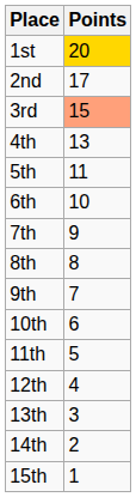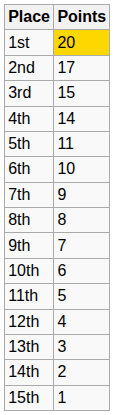 <table class="wikitable">
 <tr>
 <th>Place</th>
 <th>Points</th>
 </tr>
 <tr>
 <td>1st</td>
 <td style="background: gold;">20</td>
 </tr>
 <tr>
 <td>2nd</td>
 <td>17</td>
 </tr>
 <tr>
 <td>3rd</td>
-<td style="background: lightsalmon;">15</td>
+<td>15</td>
 </tr>
 <tr>
 <td>4th</td>
-<td>13</td>
+<td>14</td>
 </tr>
 <tr>
 <td>5th</td>
 <td>11</td>
 </tr>
 <tr>
 <td>6th</td>
 <td>10</td>
 </tr>
 <tr>
 <td>7th</td>
 <td>9</td>
 </tr>
 <tr>
 <td>8th</td>
 <td>8</td>
 </tr>
 <tr>
 <td>9th</td>
 <td>7</td>
 </tr>
 <tr>
 <td>10th</td>
 <td>6</td>
 </tr>
 <tr>
 <td>11th</td>
 <td>5</td>
 </tr>
 <tr>
 <td>12th</td>
 <td>4</td>
 </tr>
 <tr>
 <td>13th</td>
 <td>3</td>
 </tr>
 <tr>
 <td>14th</td>
 <td>2</td>
 </tr>
 <tr>
 <td>15th</td>
 <td>1</td>
 </tr>
 </table>
